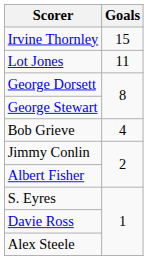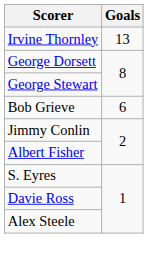 <table class="wikitable">
 <tr>
 <th>Scorer</th>
 <th>Goals</th>
 </tr>
 <tr>
 <td> <a href='#'>Irvine Thornley</a></td>
-<td align=center>15</td>
-</tr>
-<tr>
-<td> <a href='#'>Lot Jones</a></td>
-<td align=center>11</td>
+<td align=center>13</td>
 </tr>
 <tr>
 <td> <a href='#'>George Dorsett</a></td>
 <td rowspan="2" align=center>8</td>
 </tr>
 <tr>
 <td> <a href='#'>George Stewart</a></td>
 </tr>
 <tr>
 <td>Bob Grieve</td>
-<td align=center>4</td>
+<td align=center>6</td>
 </tr>
 <tr>
 <td>Jimmy Conlin</td>
 <td rowspan="2" align=center>2</td>
 </tr>
 <tr>
 <td> <a href='#'>Albert Fisher</a></td>
 </tr>
 <tr>
 <td>S. Eyres</td>
 <td rowspan="3" align=center>1</td>
 </tr>
 <tr>
 <td> <a href='#'>Davie Ross</a></td>
 </tr>
 <tr>
 <td>Alex Steele</td>
 </tr>
 </table>
